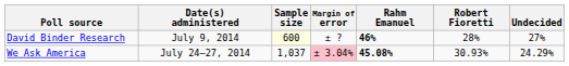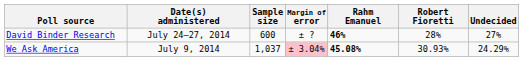 <table class="wikitable">
 <tr valign= bottom>
 <th style="width:180px;">Poll source</th>
 <th style="width:180px;">Date(s)<br>administered</th>
 <th class=small>Sample<br>size</th>
 <th><small>Margin of</small><br>error</th>
 <th style="width:100px;">Rahm<br>Emanuel</th>
 <th style="width:100px;">Robert<br>Fioretti</th>
 <th>Undecided</th>
 </tr>
 <tr>
 <td><a href='#'>David Binder Research</a></td>
-<td align=center>July 9, 2014</td>
-<td align=center style="background: lightyellow;">600</td>
+<td align=center>July 24–27, 2014</td>
+<td align=center>600</td>
 <td align=center>± ?</td>
 <td><strong>46%</strong></td>
 <td align=center>28%</td>
 <td align=center>27%</td>
 </tr>
 <tr>
 <td><a href='#'>We Ask America</a></td>
-<td align=center>July 24–27, 2014</td>
+<td align=center>July 9, 2014</td>
 <td align=center>1,037</td>
 <td align=center style="background: pink;">± 3.04%</td>
 <td><strong>45.08%</strong></td>
 <td align=center>30.93%</td>
 <td align=center>24.29%</td>
 </tr>
 </table>
